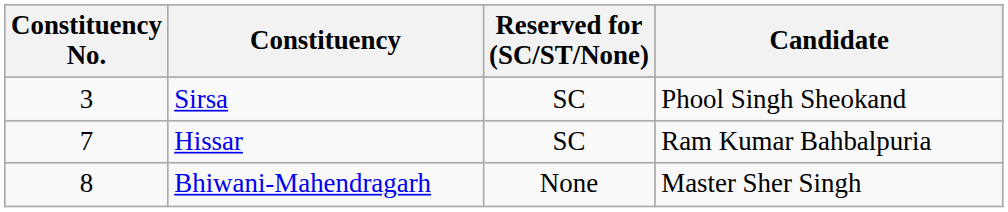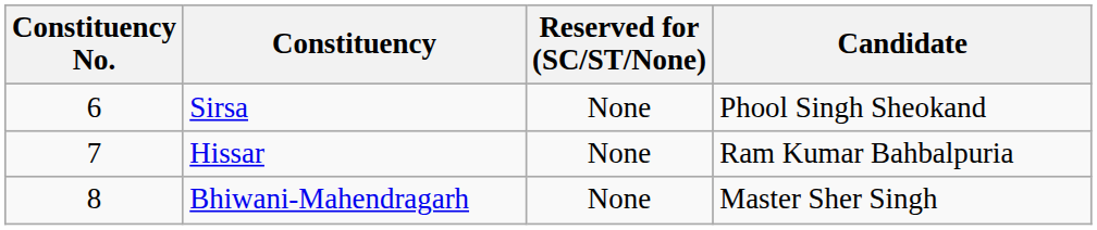 <table class= "wikitable sortable">
 <tr>
 <th>Constituency <br> No.</th>
 <th style="width:180px;">Constituency</th>
 <th>Reserved for <br> (SC/ST/None)</th>
 <th style="width:200px;">Candidate </th>
 </tr>
 <tr>
-<td style="text-align:center;">3</td>
+<td style="text-align:center;">6</td>
 <td><a href='#'>Sirsa</a></td>
-<td style="text-align:center;">SC</td>
+<td style="text-align:center;">None</td>
 <td>Phool Singh Sheokand</td>
 </tr>
 <tr>
 <td style="text-align:center;">7</td>
 <td><a href='#'>Hissar</a></td>
-<td style="text-align:center;">SC</td>
+<td style="text-align:center;">None</td>
 <td>Ram Kumar Bahbalpuria</td>
 </tr>
 <tr>
 <td style="text-align:center;">8</td>
 <td><a href='#'>Bhiwani-Mahendragarh</a></td>
 <td style="text-align:center;">None</td>
 <td>Master Sher Singh</td>
 </tr>
 </table>
